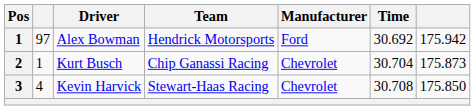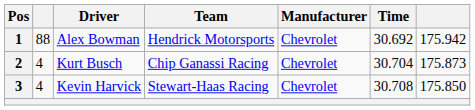 <table class="wikitable" style="font-size:95%">
 <tr>
 <th>Pos</th>
 <th></th>
 <th>Driver</th>
 <th>Team</th>
 <th>Manufacturer</th>
 <th>Time</th>
 <th></th>
 </tr>
 <tr>
 <th>1</th>
-<td>97</td>
+<td>88</td>
 <td><a href='#'>Alex Bowman</a></td>
 <td><a href='#'>Hendrick Motorsports</a></td>
-<td><a href='#'>Ford</a></td>
+<td><a href='#'>Chevrolet</a></td>
 <td>30.692</td>
 <td>175.942</td>
 </tr>
 <tr>
 <th>2</th>
-<td>1</td>
+<td>4</td>
 <td><a href='#'>Kurt Busch</a></td>
 <td><a href='#'>Chip Ganassi Racing</a></td>
 <td><a href='#'>Chevrolet</a></td>
 <td>30.704</td>
 <td>175.873</td>
 </tr>
 <tr>
 <th>3</th>
 <td>4</td>
 <td><a href='#'>Kevin Harvick</a></td>
 <td><a href='#'>Stewart-Haas Racing</a></td>
 <td><a href='#'>Chevrolet</a></td>
 <td>30.708</td>
 <td>175.850</td>
 </tr>
 <tr>
 <th colspan="7"></th>
 </tr>
 </table>
